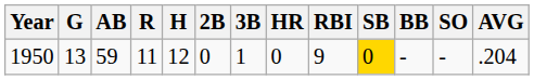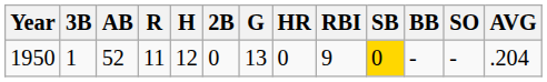 <table class="wikitable">
 <tr>
 <th><strong>Year</strong></th>
-<th><strong>G</strong></th>
+<th><strong>3B</strong></th>
 <th><strong>AB</strong></th>
 <th><strong>R</strong></th>
 <th><strong>H</strong></th>
 <th><strong>2B</strong></th>
-<th><strong>3B</strong></th>
+<th><strong>G</strong></th>
 <th><strong>HR</strong></th>
 <th><strong>RBI</strong></th>
 <th><strong>SB</strong></th>
 <th><strong>BB</strong></th>
 <th><strong>SO</strong></th>
 <th><strong>AVG</strong></th>
 </tr>
 <tr>
 <td>1950</td>
-<td>13</td>
-<td>59</td>
+<td>1</td>
+<td>52</td>
 <td>11</td>
 <td>12</td>
 <td>0</td>
-<td>1</td>
+<td>13</td>
 <td>0</td>
 <td>9</td>
 <td style="background: gold;">0</td>
 <td>-</td>
 <td>-</td>
 <td>.204</td>
 </tr>
 </table>
